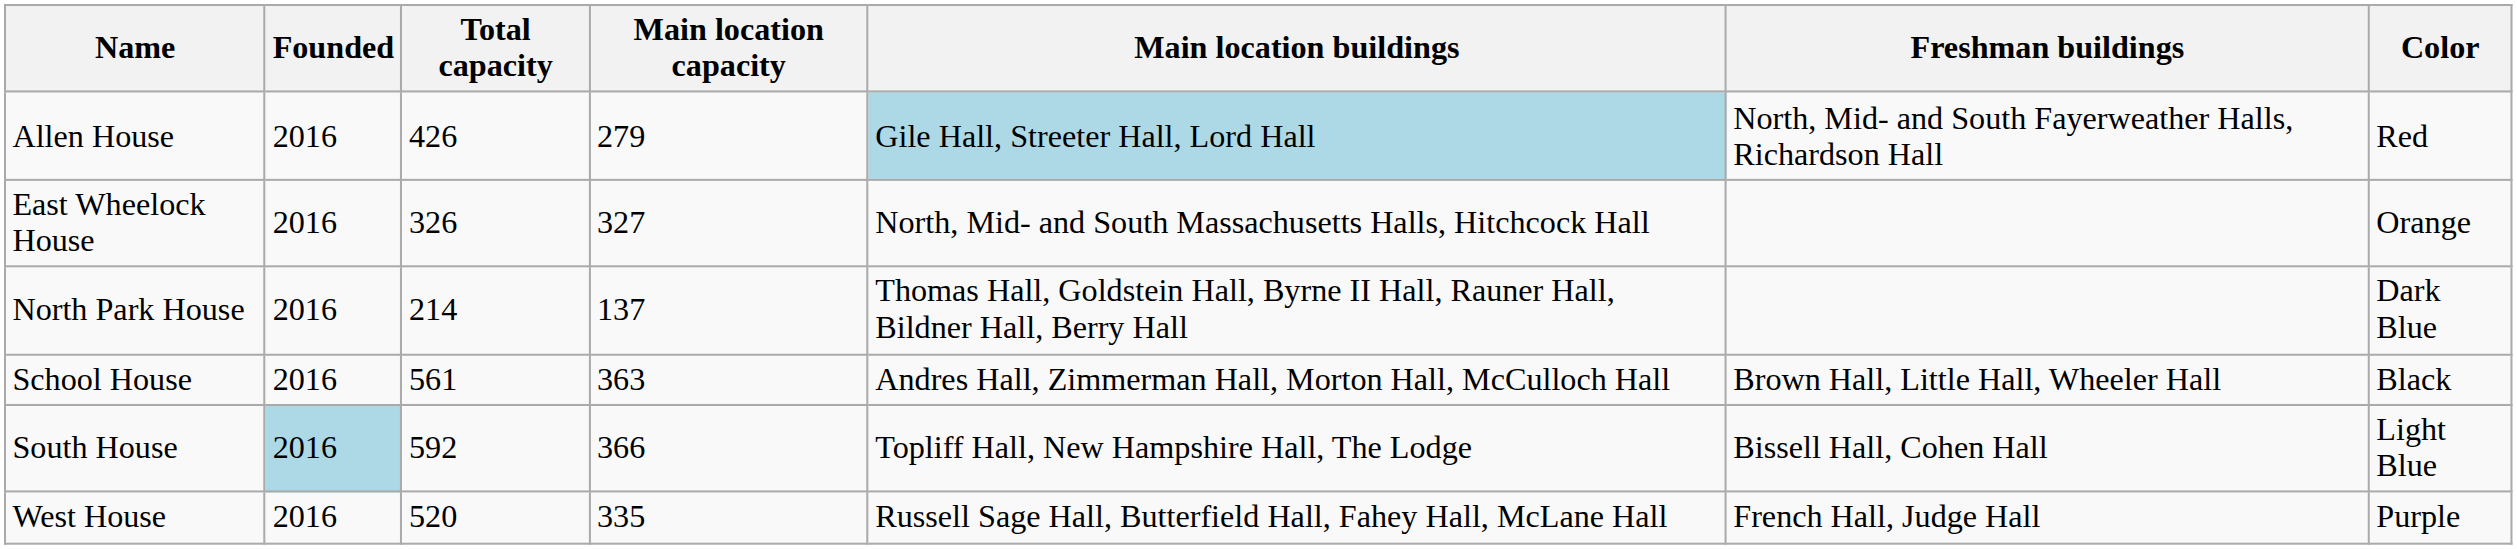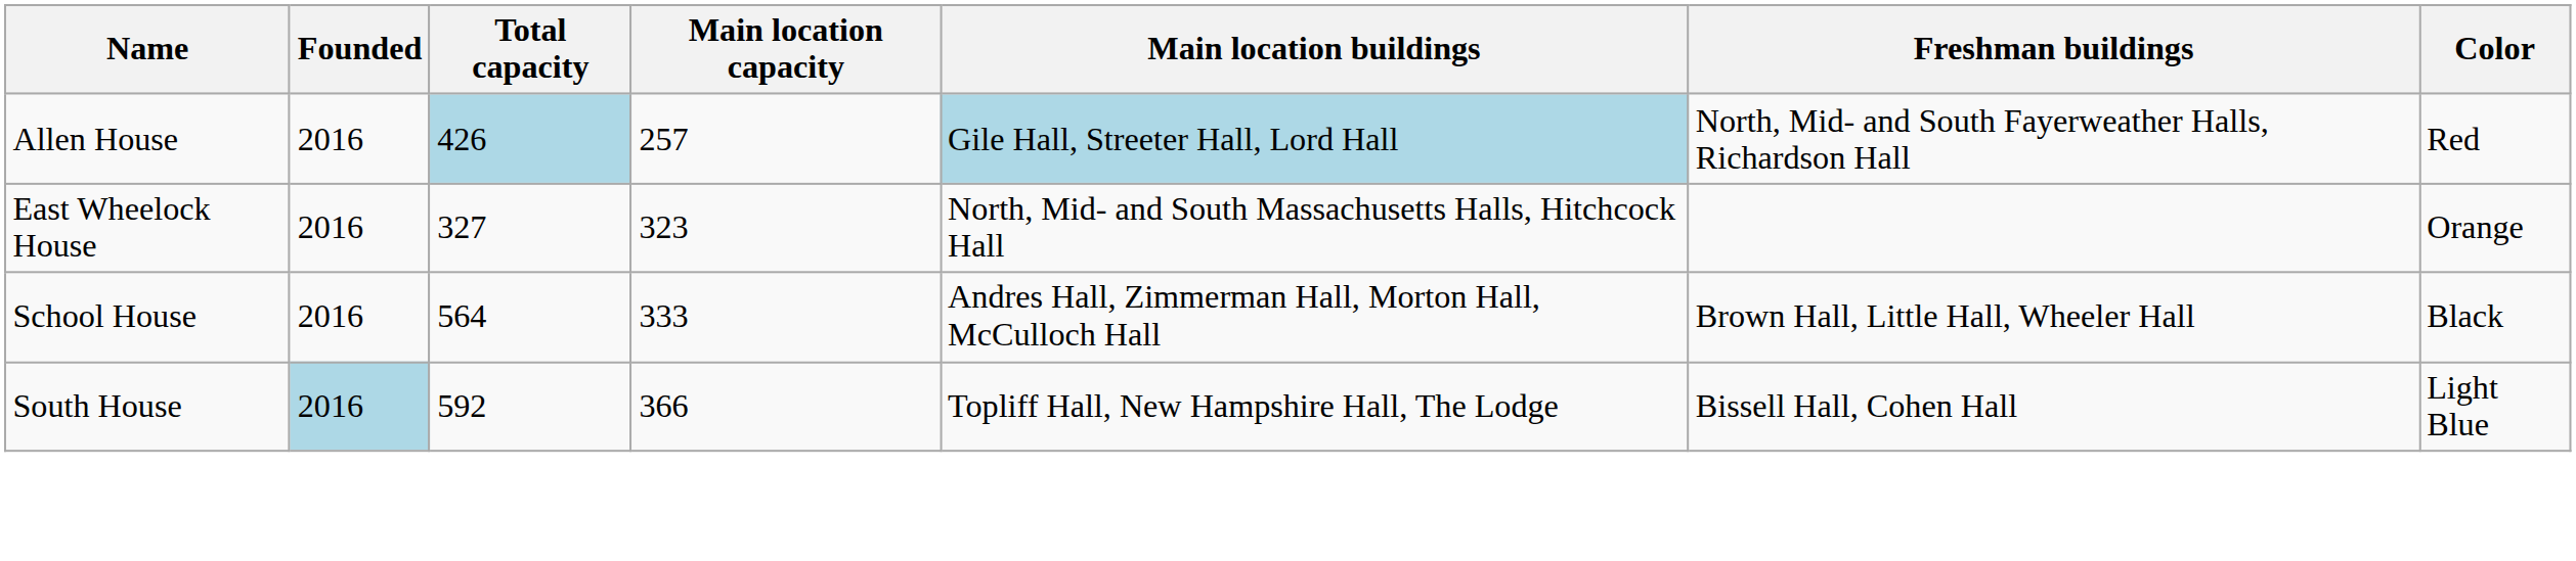 <table class="wikitable sortable">
 <tr>
 <th>Name</th>
 <th>Founded</th>
 <th>Total capacity</th>
 <th>Main location capacity</th>
 <th>Main location buildings</th>
 <th>Freshman buildings</th>
 <th>Color</th>
 </tr>
 <tr>
 <td>Allen House</td>
 <td>2016</td>
-<td>426</td>
-<td>279</td>
+<td style="background: lightblue;">426</td>
+<td>257</td>
 <td style="background: lightblue;">Gile Hall, Streeter Hall, Lord Hall</td>
 <td>North, Mid- and South Fayerweather Halls, Richardson Hall</td>
 <td>Red</td>
 </tr>
 <tr>
 <td>East Wheelock House</td>
 <td>2016</td>
-<td>326</td>
 <td>327</td>
+<td>323</td>
 <td>North, Mid- and South Massachusetts Halls, Hitchcock Hall</td>
 <td></td>
 <td>Orange</td>
 </tr>
 <tr>
-<td>North Park House</td>
-<td>2016</td>
-<td>214</td>
-<td>137</td>
-<td>Thomas Hall, Goldstein Hall, Byrne II Hall, Rauner Hall, Bildner Hall, Berry Hall</td>
-<td></td>
-<td>Dark Blue</td>
-</tr>
-<tr>
 <td>School House</td>
 <td>2016</td>
-<td>561</td>
-<td>363</td>
+<td>564</td>
+<td>333</td>
 <td>Andres Hall, Zimmerman Hall, Morton Hall, McCulloch Hall</td>
 <td>Brown Hall, Little Hall, Wheeler Hall</td>
 <td>Black</td>
 </tr>
 <tr>
 <td>South House</td>
 <td style="background: lightblue;">2016</td>
 <td>592</td>
 <td>366</td>
 <td>Topliff Hall, New Hampshire Hall, The Lodge</td>
 <td>Bissell Hall, Cohen Hall</td>
 <td>Light Blue</td>
 </tr>
-<tr>
-<td>West House</td>
-<td>2016</td>
-<td>520</td>
-<td>335</td>
-<td>Russell Sage Hall, Butterfield Hall, Fahey Hall, McLane Hall</td>
-<td>French Hall, Judge Hall</td>
-<td>Purple</td>
-</tr>
 </table>
